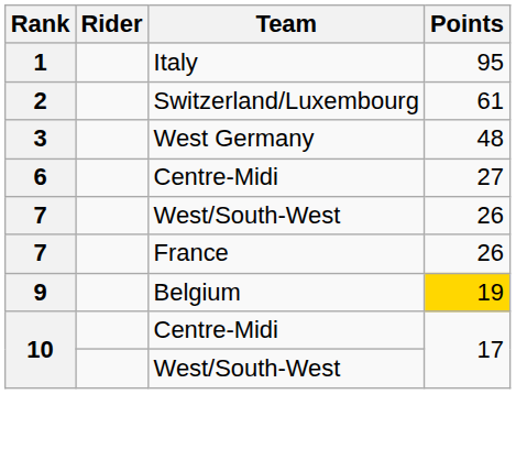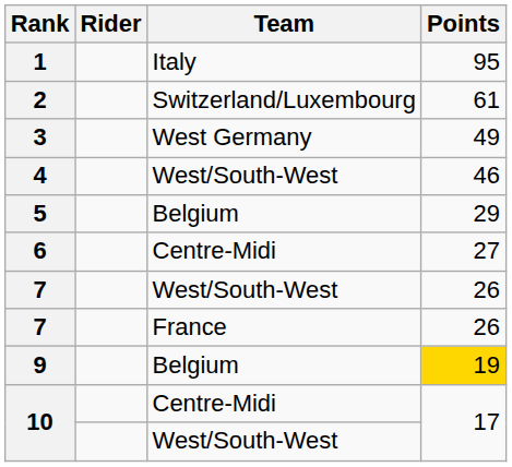 <table class="wikitable">
 <tr>
 <th scope="col">Rank</th>
 <th scope="col">Rider</th>
 <th scope="col">Team</th>
 <th scope="col">Points</th>
 </tr>
 <tr>
 <th scope="row">1</th>
 <td></td>
 <td>Italy</td>
 <td style="text-align:right;">95</td>
 </tr>
 <tr>
 <th scope="row">2</th>
 <td></td>
 <td>Switzerland/Luxembourg</td>
 <td style="text-align:right;">61</td>
 </tr>
 <tr>
 <th scope="row">3</th>
 <td></td>
 <td>West Germany</td>
-<td style="text-align:right;">48</td>
+<td style="text-align:right;">49</td>
+</tr>
+<tr>
+<th scope="row">4</th>
+<td></td>
+<td>West/South-West</td>
+<td style="text-align:right;">46</td>
+</tr>
+<tr>
+<th scope="row">5</th>
+<td></td>
+<td>Belgium</td>
+<td style="text-align:right;">29</td>
 </tr>
 <tr>
 <th scope="row">6</th>
 <td></td>
 <td>Centre-Midi</td>
 <td style="text-align:right;">27</td>
 </tr>
 <tr>
 <th scope="row">7</th>
 <td></td>
 <td>West/South-West</td>
 <td style="text-align:right;">26</td>
 </tr>
 <tr>
 <th scope="row">7</th>
 <td></td>
 <td>France</td>
 <td style="text-align:right;">26</td>
 </tr>
 <tr>
 <th scope="row">9</th>
 <td></td>
 <td>Belgium</td>
 <td style="background: gold; text-align:right;">19</td>
 </tr>
 <tr>
 <th scope="row" rowspan="2">10</th>
 <td></td>
 <td>Centre-Midi</td>
 <td style="text-align:right;" rowspan="2">17</td>
 </tr>
 <tr>
 <td></td>
 <td>West/South-West</td>
 </tr>
 </table>
